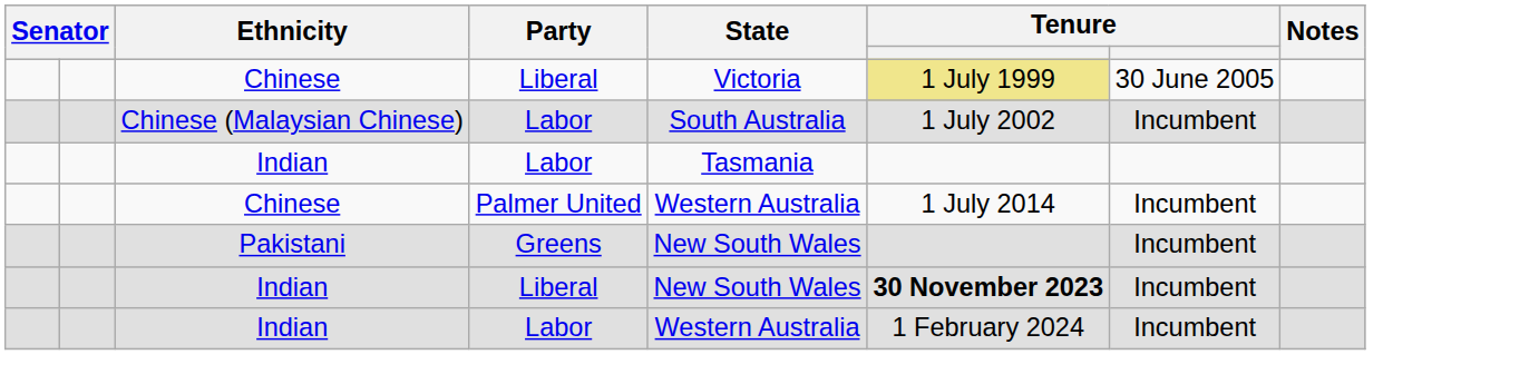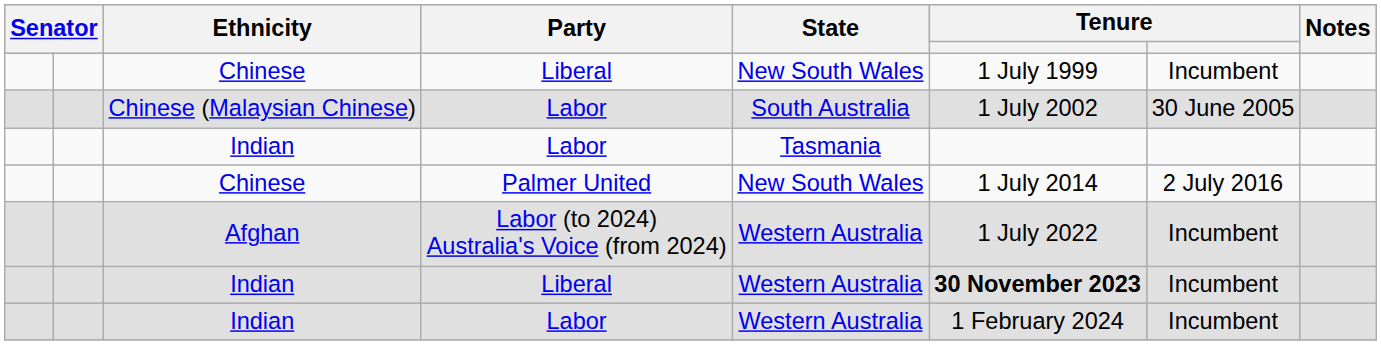 <table class="wikitable sortable plainrowheaders" style="text-align: center;">
 <tr bgcolor="#CCCCCC">
 <th colspan="2" rowspan="2" class="unsortable"><a href='#'>Senator</a></th>
 <th rowspan="2">Ethnicity</th>
 <th rowspan="2">Party</th>
 <th rowspan="2">State</th>
 <th colspan="2">Tenure</th>
 <th rowspan="2">Notes</th>
 </tr>
 <tr>
 <th></th>
 <th></th>
 </tr>
 <tr>
 <td></td>
 <td><strong></strong><br></td>
 <td><a href='#'>Chinese</a></td>
 <td><a href='#'>Liberal</a></td>
-<td><a href='#'>Victoria</a></td>
-<td style="background: khaki;">1 July 1999</td>
-<td>30 June 2005</td>
+<td><a href='#'>New South Wales</a></td>
+<td>1 July 1999</td>
+<td>Incumbent</td>
 <td></td>
 </tr>
 <tr style="background:#e0e0e0">
 <td></td>
 <td><strong></strong><br></td>
 <td><a href='#'>Chinese</a> (<a href='#'>Malaysian Chinese</a>)</td>
 <td><a href='#'>Labor</a></td>
 <td><a href='#'>South Australia</a></td>
 <td>1 July 2002</td>
-<td>Incumbent</td>
+<td>30 June 2005</td>
 <td></td>
 </tr>
 <tr>
 <td></td>
 <td><strong></strong><br></td>
 <td><a href='#'>Indian</a></td>
 <td><a href='#'>Labor</a></td>
 <td><a href='#'>Tasmania</a></td>
 <td></td>
 <td></td>
 <td></td>
 </tr>
 <tr>
 <td></td>
 <td><strong></strong><br></td>
 <td><a href='#'>Chinese</a></td>
 <td><a href='#'>Palmer United</a></td>
-<td><a href='#'>Western Australia</a></td>
+<td><a href='#'>New South Wales</a></td>
 <td>1 July 2014</td>
-<td>Incumbent</td>
+<td>2 July 2016</td>
 <td></td>
 </tr>
 <tr style="background:#e0e0e0">
 <td></td>
 <td><strong></strong><br></td>
-<td><a href='#'>Pakistani</a></td>
-<td><a href='#'>Greens</a></td>
-<td><a href='#'>New South Wales</a></td>
-<td></td>
+<td><a href='#'>Afghan</a></td>
+<td><a href='#'>Labor</a> (to 2024)<br><a href='#'>Australia's Voice</a> (from 2024)</td>
+<td><a href='#'>Western Australia</a></td>
+<td>1 July 2022</td>
 <td>Incumbent</td>
 <td></td>
 </tr>
 <tr style="background:#e0e0e0">
 <td></td>
 <td><strong></strong><br></td>
 <td><a href='#'>Indian</a></td>
 <td><a href='#'>Liberal</a></td>
-<td><a href='#'>New South Wales</a></td>
+<td><a href='#'>Western Australia</a></td>
 <td><strong>30 November 2023</strong></td>
 <td>Incumbent</td>
 <td></td>
 </tr>
 <tr style="background:#e0e0e0">
 <td></td>
 <td><strong></strong><br></td>
 <td><a href='#'>Indian</a></td>
 <td><a href='#'>Labor</a></td>
 <td><a href='#'>Western Australia</a></td>
 <td>1 February 2024</td>
 <td>Incumbent</td>
 <td></td>
 </tr>
 </table>
